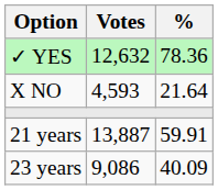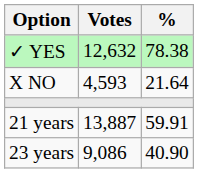 <table class="wikitable">
 <tr>
 <th>Option</th>
 <th>Votes</th>
 <th>%</th>
 </tr>
 <tr>
 <td style=background:#bbf8be>✓ YES</td>
 <td style=background:#bbf8be>12,632</td>
-<td style=background:#bbf8be>78.36</td>
+<td style=background:#bbf8be>78.38</td>
 </tr>
 <tr>
 <td>X NO</td>
 <td>4,593</td>
 <td>21.64</td>
 </tr>
 <tr>
 <td colspan="3" bgcolor="#E9E9E9"></td>
 </tr>
 <tr>
 <td>21 years</td>
 <td>13,887</td>
 <td>59.91</td>
 </tr>
 <tr>
 <td>23 years</td>
 <td>9,086</td>
-<td>40.09</td>
+<td>40.90</td>
 </tr>
 </table>
